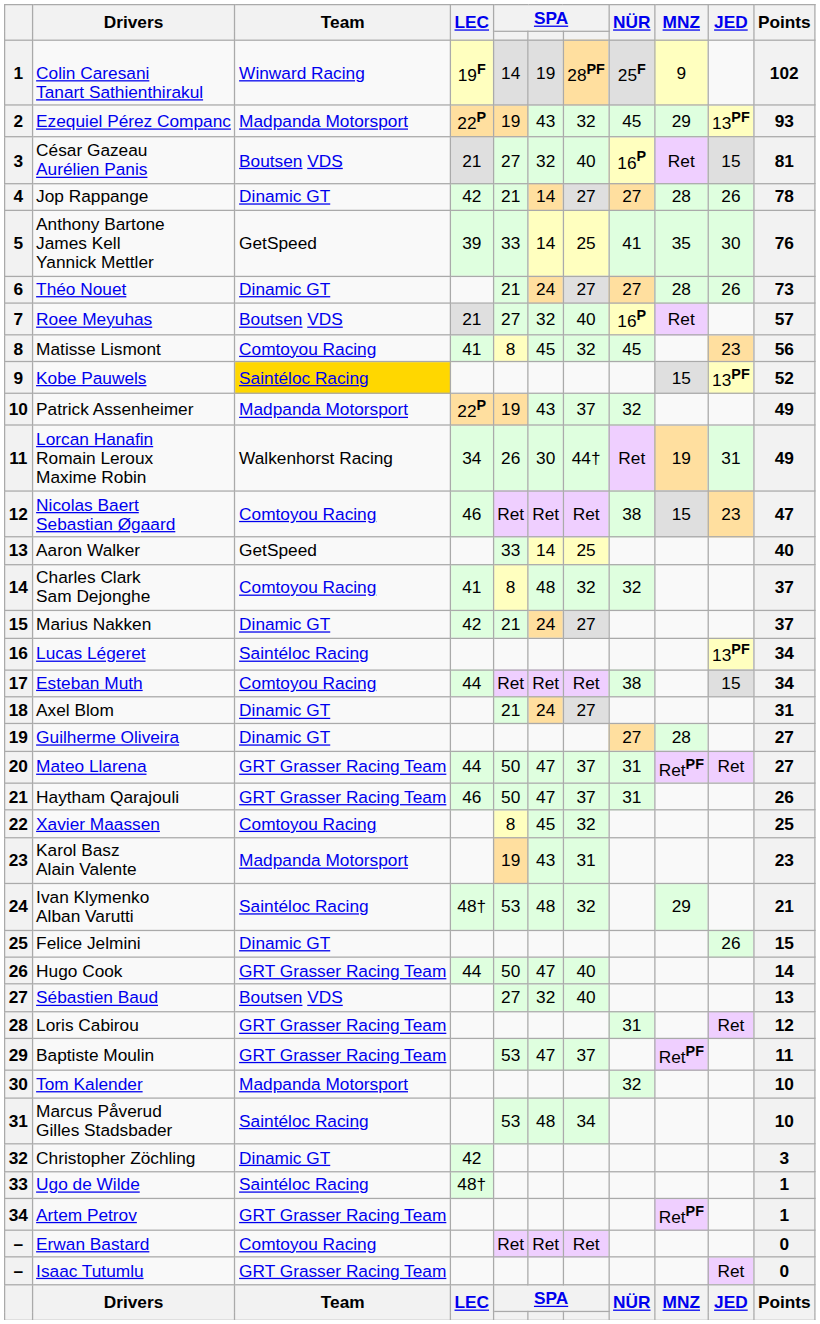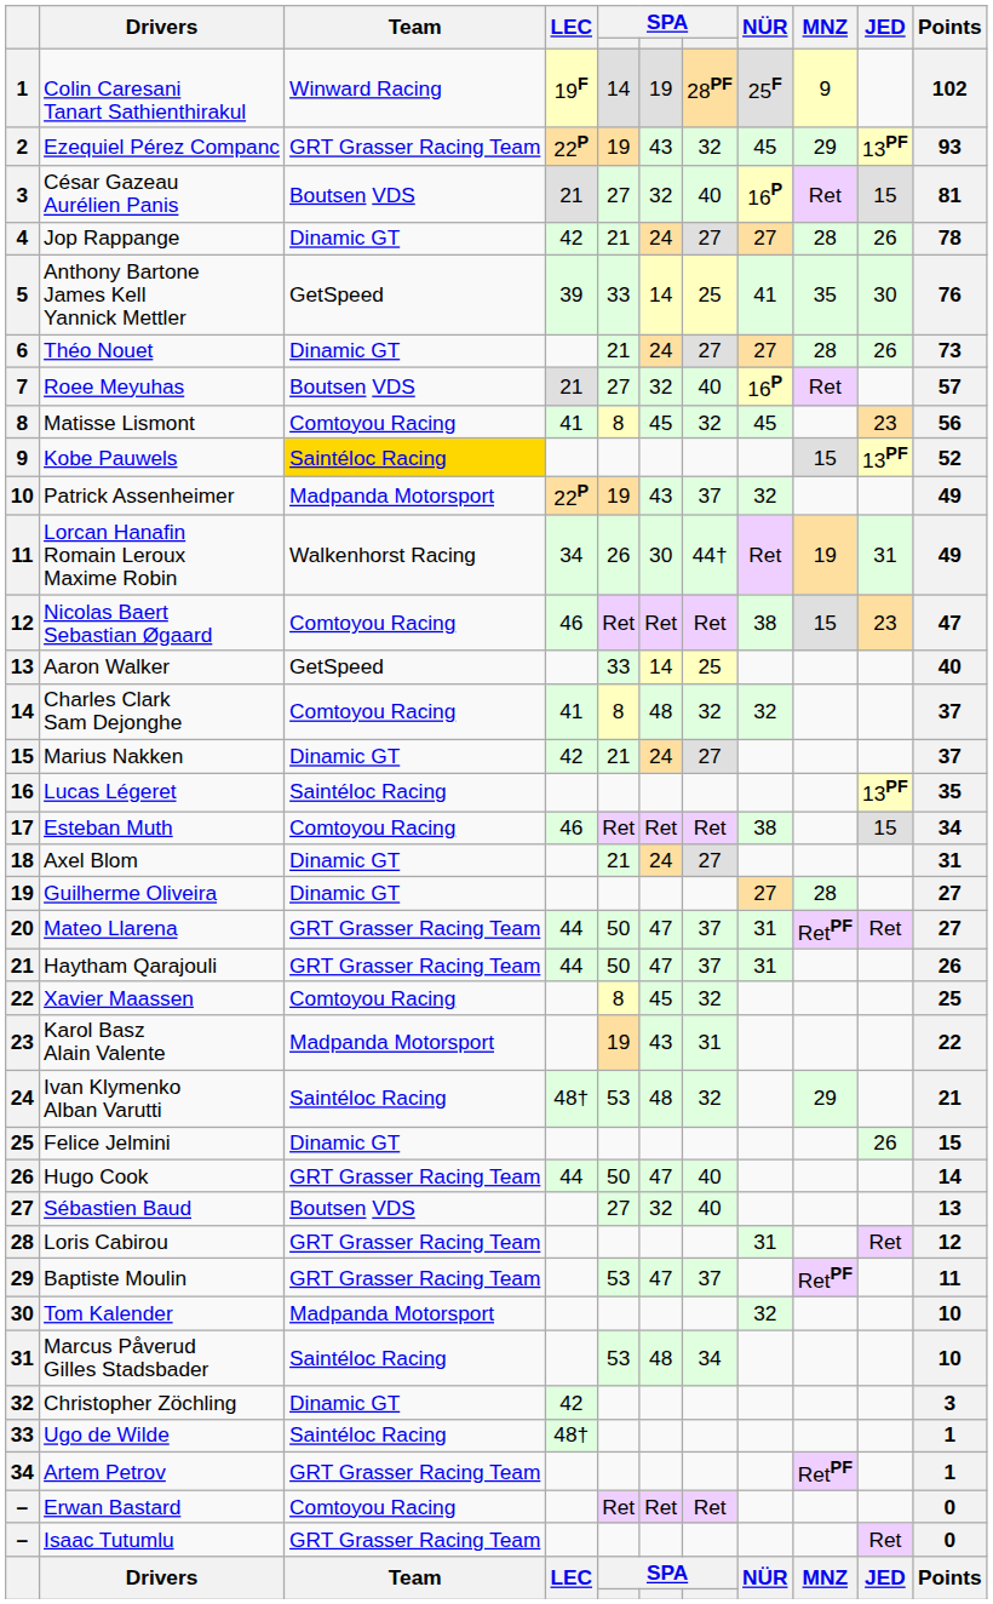 <table class="wikitable" style="font-size:85%; text-align:center;">
 <tr>
 <th rowspan="2"></th>
 <th rowspan="2">Drivers</th>
 <th rowspan="2">Team</th>
 <th rowspan="2"><a href='#'>LEC</a><br></th>
 <th colspan="3"><a href='#'>SPA</a><br></th>
 <th rowspan="2"><a href='#'>NÜR</a><br></th>
 <th rowspan="2"><a href='#'>MNZ</a><br></th>
 <th rowspan="2"><a href='#'>JED</a><br></th>
 <th rowspan="2">Points</th>
 </tr>
 <tr>
 <th></th>
 <th></th>
 <th></th>
 </tr>
 <tr>
 <th>1</th>
 <td align="left"> <br> <a href='#'>Colin Caresani</a><br> <a href='#'>Tanart Sathienthirakul</a></td>
 <td align="left"> <a href='#'>Winward Racing</a></td>
 <td style="background:#ffffbf;">19<sup><strong>F</strong></sup></td>
 <td style="background:#DFDFDF;">14</td>
 <td style="background:#DFDFDF;">19</td>
 <td style="background:#FFDF9F;">28<sup><strong>PF</strong></sup></td>
 <td style="background:#DFDFDF;">25<sup><strong>F</strong></sup></td>
 <td style="background:#FFFFBF;">9</td>
 <td style="background:#;"></td>
 <th>102</th>
 </tr>
 <tr>
 <th>2</th>
 <td align="left"> <a href='#'>Ezequiel Pérez Companc</a></td>
-<td align="left"> <a href='#'>Madpanda Motorsport</a></td>
+<td align="left"> <a href='#'>GRT Grasser Racing Team</a></td>
 <td style="background:#FFDF9F;">22<sup><strong>P</strong></sup></td>
 <td style="background:#FFDF9F;">19</td>
 <td style="background:#DFFFDF;">43</td>
 <td style="background:#DFFFDF;">32</td>
 <td style="background:#DFFFDF;">45</td>
 <td style="background:#DFFFDF;">29</td>
 <td style="background:#FFFFBF;">13<sup><strong>PF</strong></sup></td>
 <th>93</th>
 </tr>
 <tr>
 <th>3</th>
 <td align="left"> César Gazeau<br> <a href='#'>Aurélien Panis</a></td>
 <td align="left"> <a href='#'>Boutsen</a> <a href='#'>VDS</a></td>
 <td style="background:#DFDFDF;">21</td>
 <td style="background:#DFFFDF;">27</td>
 <td style="background:#DFFFDF;">32</td>
 <td style="background:#DFFFDF;">40</td>
 <td style="background:#FFFFBF;">16<sup><strong>P</strong></sup></td>
 <td style="background:#EFCFFF;">Ret</td>
 <td style="background:#DFDFDF;">15</td>
 <th>81</th>
 </tr>
 <tr>
 <th>4</th>
 <td align="left"> Jop Rappange</td>
 <td align="left"> <a href='#'>Dinamic GT</a></td>
 <td style="background:#DFFFDF;">42</td>
 <td style="background:#DFFFDF;">21</td>
-<td style="background:#FFDF9F;">14</td>
+<td style="background:#FFDF9F;">24</td>
 <td style="background:#DFDFDF;">27</td>
 <td style="background:#FFDF9F;">27</td>
 <td style="background:#DFFFDF;">28</td>
 <td style="background:#DFFFDF;">26</td>
 <th>78</th>
 </tr>
 <tr>
 <th>5</th>
 <td align="left"> Anthony Bartone<br> James Kell<br> Yannick Mettler</td>
 <td align="left"> GetSpeed</td>
 <td style="background:#DFFFDF;">39</td>
 <td style="background:#DFFFDF;">33</td>
 <td style="background:#FFFFBF;">14</td>
 <td style="background:#FFFFBF;">25</td>
 <td style="background:#DFFFDF;">41</td>
 <td style="background:#DFFFDF;">35</td>
 <td style="background:#DFFFDF;">30</td>
 <th>76</th>
 </tr>
 <tr>
 <th>6</th>
 <td align="left"> <a href='#'>Théo Nouet</a></td>
 <td align="left"> <a href='#'>Dinamic GT</a></td>
 <td></td>
 <td style="background:#DFFFDF;">21</td>
 <td style="background:#FFDF9F;">24</td>
 <td style="background:#DFDFDF;">27</td>
 <td style="background:#FFDF9F;">27</td>
 <td style="background:#DFFFDF;">28</td>
 <td style="background:#DFFFDF;">26</td>
 <th>73</th>
 </tr>
 <tr>
 <th>7</th>
 <td align="left"> <a href='#'>Roee Meyuhas</a></td>
 <td align="left"> <a href='#'>Boutsen</a> <a href='#'>VDS</a></td>
 <td style="background:#DFDFDF;">21</td>
 <td style="background:#DFFFDF;">27</td>
 <td style="background:#DFFFDF;">32</td>
 <td style="background:#DFFFDF;">40</td>
 <td style="background:#FFFFBF;">16<sup><strong>P</strong></sup></td>
 <td style="background:#EFCFFF;">Ret</td>
 <td style="background:#;"></td>
 <th>57</th>
 </tr>
 <tr>
 <th>8</th>
 <td align="left"> Matisse Lismont</td>
 <td align="left"> <a href='#'>Comtoyou Racing</a></td>
 <td style="background:#DFFFDF;">41</td>
 <td style="background:#FFFFBF;">8</td>
 <td style="background:#DFFFDF;">45</td>
 <td style="background:#DFFFDF;">32</td>
 <td style="background:#DFFFDF;">45</td>
 <td style="background:#;"></td>
 <td style="background:#FFDF9F;">23</td>
 <th>56</th>
 </tr>
 <tr>
 <th>9</th>
 <td align="left"> <a href='#'>Kobe Pauwels</a></td>
 <td align="left" style="background: gold;"> <a href='#'>Saintéloc Racing</a></td>
 <td style="background:#;"></td>
 <td style="background:#;"></td>
 <td style="background:#;"></td>
 <td style="background:#;"></td>
 <td style="background:#;"></td>
 <td style="background:#DFDFDF;">15</td>
 <td style="background:#FFFFBF;">13<sup><strong>PF</strong></sup></td>
 <th>52</th>
 </tr>
 <tr>
 <th>10</th>
 <td align="left"> Patrick Assenheimer</td>
 <td align="left"> <a href='#'>Madpanda Motorsport</a></td>
 <td style="background:#FFDF9F;">22<sup><strong>P</strong></sup></td>
 <td style="background:#FFDF9F;">19</td>
 <td style="background:#DFFFDF;">43</td>
 <td style="background:#DFFFDF;">37</td>
 <td style="background:#DFFFDF;">32</td>
 <td style="background:#;"></td>
 <td style="background:#;"></td>
 <th>49</th>
 </tr>
 <tr>
 <th>11</th>
 <td align="left"> <a href='#'>Lorcan Hanafin</a><br> Romain Leroux<br> Maxime Robin</td>
 <td align="left"> Walkenhorst Racing</td>
 <td style="background:#DFFFDF;">34</td>
 <td style="background:#DFFFDF;">26</td>
 <td style="background:#DFFFDF;">30</td>
 <td style="background:#DFFFDF;">44†</td>
 <td style="background:#EFCFFF;">Ret</td>
 <td style="background:#FFDF9F;">19</td>
 <td style="background:#DFFFDF;">31</td>
 <th>49</th>
 </tr>
 <tr>
 <th>12</th>
 <td align="left"> <a href='#'>Nicolas Baert</a><br> <a href='#'>Sebastian Øgaard</a></td>
 <td align="left"> <a href='#'>Comtoyou Racing</a></td>
 <td style="background:#DFFFDF;">46</td>
 <td style="background:#EFCFFF;">Ret</td>
 <td style="background:#EFCFFF;">Ret</td>
 <td style="background:#EFCFFF;">Ret</td>
 <td style="background:#DFFFDF;">38</td>
 <td style="background:#DFDFDF;">15</td>
 <td style="background:#FFDF9F;">23</td>
 <th>47</th>
 </tr>
 <tr>
 <th>13</th>
 <td align="left"> Aaron Walker</td>
 <td align="left"> GetSpeed</td>
 <td style="background:#;"></td>
 <td style="background:#DFFFDF;">33</td>
 <td style="background:#FFFFBF;">14</td>
 <td style="background:#FFFFBF;">25</td>
 <td style="background:#;"></td>
 <td style="background:#;"></td>
 <td style="background:#;"></td>
 <th>40</th>
 </tr>
 <tr>
 <th>14</th>
 <td align="left"> Charles Clark<br> Sam Dejonghe</td>
 <td align="left"> <a href='#'>Comtoyou Racing</a></td>
 <td style="background:#DFFFDF;">41</td>
 <td style="background:#FFFFBF;">8</td>
 <td style="background:#DFFFDF;">48</td>
 <td style="background:#DFFFDF;">32</td>
 <td style="background:#DFFFDF;">32</td>
 <td style="background:#;"></td>
 <td style="background:#;"></td>
 <th>37</th>
 </tr>
 <tr>
 <th>15</th>
 <td align="left"> Marius Nakken</td>
 <td align="left"> <a href='#'>Dinamic GT</a></td>
 <td style="background:#DFFFDF;">42</td>
 <td style="background:#DFFFDF;">21</td>
 <td style="background:#FFDF9F;">24</td>
 <td style="background:#DFDFDF;">27</td>
 <td style="background:#;"></td>
 <td style="background:#;"></td>
 <td style="background:#;"></td>
 <th>37</th>
 </tr>
 <tr>
 <th>16</th>
 <td align="left"> <a href='#'>Lucas Légeret</a></td>
 <td align="left"> <a href='#'>Saintéloc Racing</a></td>
 <td style="background:#;"></td>
 <td style="background:#;"></td>
 <td style="background:#;"></td>
 <td style="background:#;"></td>
 <td style="background:#;"></td>
 <td style="background:#;"></td>
 <td style="background:#FFFFBF;">13<sup><strong>PF</strong></sup></td>
-<th>34</th>
+<th>35</th>
 </tr>
 <tr>
 <th>17</th>
 <td align="left"> <a href='#'>Esteban Muth</a></td>
 <td align="left"> <a href='#'>Comtoyou Racing</a></td>
-<td style="background:#DFFFDF;">44</td>
+<td style="background:#DFFFDF;">46</td>
 <td style="background:#EFCFFF;">Ret</td>
 <td style="background:#EFCFFF;">Ret</td>
 <td style="background:#EFCFFF;">Ret</td>
 <td style="background:#DFFFDF;">38</td>
 <td style="background:#;"></td>
 <td style="background:#DFDFDF;">15</td>
 <th>34</th>
 </tr>
 <tr>
 <th>18</th>
 <td align="left"> Axel Blom</td>
 <td align="left"> <a href='#'>Dinamic GT</a></td>
 <td style="background:#;"></td>
 <td style="background:#DFFFDF;">21</td>
 <td style="background:#FFDF9F;">24</td>
 <td style="background:#DFDFDF;">27</td>
 <td style="background:#;"></td>
 <td style="background:#;"></td>
 <td style="background:#;"></td>
 <th>31</th>
 </tr>
 <tr>
 <th>19</th>
 <td align="left"> <a href='#'>Guilherme Oliveira</a></td>
 <td align="left"> <a href='#'>Dinamic GT</a></td>
 <td style="background:#;"></td>
 <td style="background:#;"></td>
 <td style="background:#;"></td>
 <td style="background:#;"></td>
 <td style="background:#FFDF9F;">27</td>
 <td style="background:#DFFFDF;">28</td>
 <td style="background:#;"></td>
 <th>27</th>
 </tr>
 <tr>
 <th>20</th>
 <td align="left"> <a href='#'>Mateo Llarena</a></td>
 <td align="left"> <a href='#'>GRT Grasser Racing Team</a></td>
 <td style="background:#DFFFDF;">44</td>
 <td style="background:#DFFFDF;">50</td>
 <td style="background:#DFFFDF;">47</td>
 <td style="background:#DFFFDF;">37</td>
 <td style="background:#DFFFDF;">31</td>
 <td style="background:#EFCFFF;">Ret<sup><strong>PF</strong></sup></td>
 <td style="background:#EFCFFF;">Ret</td>
 <th>27</th>
 </tr>
 <tr>
 <th>21</th>
 <td align="left"> Haytham Qarajouli</td>
 <td align="left"> <a href='#'>GRT Grasser Racing Team</a></td>
-<td style="background:#DFFFDF;">46</td>
+<td style="background:#DFFFDF;">44</td>
 <td style="background:#DFFFDF;">50</td>
 <td style="background:#DFFFDF;">47</td>
 <td style="background:#DFFFDF;">37</td>
 <td style="background:#DFFFDF;">31</td>
 <td style="background:#;"></td>
 <td style="background:#;"></td>
 <th>26</th>
 </tr>
 <tr>
 <th>22</th>
 <td align="left"> <a href='#'>Xavier Maassen</a></td>
 <td align="left"> <a href='#'>Comtoyou Racing</a></td>
 <td style="background:#;"></td>
 <td style="background:#FFFFBF;">8</td>
 <td style="background:#DFFFDF;">45</td>
 <td style="background:#DFFFDF;">32</td>
 <td style="background:#;"></td>
 <td style="background:#;"></td>
 <td style="background:#;"></td>
 <th>25</th>
 </tr>
 <tr>
 <th>23</th>
 <td align="left"> Karol Basz<br> Alain Valente</td>
 <td align="left"> <a href='#'>Madpanda Motorsport</a></td>
 <td style="background:#;"></td>
 <td style="background:#FFDF9F;">19</td>
 <td style="background:#DFFFDF;">43</td>
 <td style="background:#DFFFDF;">31</td>
 <td style="background:#;"></td>
 <td style="background:#;"></td>
 <td style="background:#;"></td>
-<th>23</th>
+<th>22</th>
 </tr>
 <tr>
 <th>24</th>
 <td align="left"> Ivan Klymenko<br> Alban Varutti</td>
 <td align="left"> <a href='#'>Saintéloc Racing</a></td>
 <td style="background:#DFFFDF;">48†</td>
 <td style="background:#DFFFDF;">53</td>
 <td style="background:#DFFFDF;">48</td>
 <td style="background:#DFFFDF;">32</td>
 <td style="background:#;"></td>
 <td style="background:#DFFFDF;">29</td>
 <td style="background:#;"></td>
 <th>21</th>
 </tr>
 <tr>
 <th>25</th>
 <td align="left"> Felice Jelmini</td>
 <td align="left"> <a href='#'>Dinamic GT</a></td>
 <td style="background:#;"></td>
 <td style="background:#;"></td>
 <td style="background:#;"></td>
 <td style="background:#;"></td>
 <td style="background:#;"></td>
 <td style="background:#;"></td>
 <td style="background:#DFFFDF;">26</td>
 <th>15</th>
 </tr>
 <tr>
 <th>26</th>
 <td align="left"> Hugo Cook</td>
 <td align="left"> <a href='#'>GRT Grasser Racing Team</a></td>
 <td style="background:#DFFFDF;">44</td>
 <td style="background:#DFFFDF;">50</td>
 <td style="background:#DFFFDF;">47</td>
 <td style="background:#DFFFDF;">40</td>
 <td style="background:#;"></td>
 <td style="background:#;"></td>
 <td style="background:#;"></td>
 <th>14</th>
 </tr>
 <tr>
 <th>27</th>
 <td align="left"> <a href='#'>Sébastien Baud</a></td>
 <td align="left"> <a href='#'>Boutsen</a> <a href='#'>VDS</a></td>
 <td style="background:#;"></td>
 <td style="background:#DFFFDF;">27</td>
 <td style="background:#DFFFDF;">32</td>
 <td style="background:#DFFFDF;">40</td>
 <td style="background:#;"></td>
 <td style="background:#;"></td>
 <td style="background:#;"></td>
 <th>13</th>
 </tr>
 <tr>
 <th>28</th>
 <td align="left"> Loris Cabirou</td>
 <td align="left"> <a href='#'>GRT Grasser Racing Team</a></td>
 <td style="background:#;"></td>
 <td style="background:#;"></td>
 <td style="background:#;"></td>
 <td style="background:#;"></td>
 <td style="background:#DFFFDF;">31</td>
 <td style="background:#;"></td>
 <td style="background:#EFCFFF;">Ret</td>
 <th>12</th>
 </tr>
 <tr>
 <th>29</th>
 <td align="left"> Baptiste Moulin</td>
 <td align="left"> <a href='#'>GRT Grasser Racing Team</a></td>
 <td style="background:#;"></td>
 <td style="background:#DFFFDF;">53</td>
 <td style="background:#DFFFDF;">47</td>
 <td style="background:#DFFFDF;">37</td>
 <td style="background:#;"></td>
 <td style="background:#EFCFFF;">Ret<sup><strong>PF</strong></sup></td>
 <td style="background:#;"></td>
 <th>11</th>
 </tr>
 <tr>
 <th>30</th>
 <td align="left"> <a href='#'>Tom Kalender</a></td>
 <td align="left"> <a href='#'>Madpanda Motorsport</a></td>
 <td style="background:#;"></td>
 <td style="background:#;"></td>
 <td style="background:#;"></td>
 <td style="background:#;"></td>
 <td style="background:#DFFFDF;">32</td>
 <td style="background:#;"></td>
 <td style="background:#;"></td>
 <th>10</th>
 </tr>
 <tr>
 <th>31</th>
 <td align="left"> Marcus Påverud<br> Gilles Stadsbader</td>
 <td align="left"> <a href='#'>Saintéloc Racing</a></td>
 <td style="background:#;"></td>
 <td style="background:#DFFFDF;">53</td>
 <td style="background:#DFFFDF;">48</td>
 <td style="background:#DFFFDF;">34</td>
 <td style="background:#;"></td>
 <td style="background:#;"></td>
 <td style="background:#;"></td>
 <th>10</th>
 </tr>
 <tr>
 <th>32</th>
 <td align="left"> Christopher Zöchling</td>
 <td align="left"> <a href='#'>Dinamic GT</a></td>
 <td style="background:#DFFFDF;">42</td>
 <td style="background:#;"></td>
 <td style="background:#;"></td>
 <td style="background:#;"></td>
 <td style="background:#;"></td>
 <td style="background:#;"></td>
 <td style="background:#;"></td>
 <th>3</th>
 </tr>
 <tr>
 <th>33</th>
 <td align="left"> <a href='#'>Ugo de Wilde</a></td>
 <td align="left"> <a href='#'>Saintéloc Racing</a></td>
 <td style="background:#DFFFDF;">48†</td>
 <td style="background:#;"></td>
 <td style="background:#;"></td>
 <td style="background:#;"></td>
 <td style="background:#;"></td>
 <td style="background:#;"></td>
 <td style="background:#;"></td>
 <th>1</th>
 </tr>
 <tr>
 <th>34</th>
 <td align="left"> <a href='#'>Artem Petrov</a></td>
 <td align="left"> <a href='#'>GRT Grasser Racing Team</a></td>
 <td style="background:#;"></td>
 <td style="background:#;"></td>
 <td style="background:#;"></td>
 <td style="background:#;"></td>
 <td style="background:#;"></td>
 <td style="background:#EFCFFF;">Ret<sup><strong>PF</strong></sup></td>
 <td style="background:#;"></td>
 <th>1</th>
 </tr>
 <tr>
 <th>–</th>
 <td align="left"> <a href='#'>Erwan Bastard</a></td>
 <td align="left"> <a href='#'>Comtoyou Racing</a></td>
 <td></td>
 <td style="background:#EFCFFF;">Ret</td>
 <td style="background:#EFCFFF;">Ret</td>
 <td style="background:#EFCFFF;">Ret</td>
 <td></td>
 <td></td>
 <td></td>
 <th>0</th>
 </tr>
 <tr>
 <th>–</th>
 <td align="left"> <a href='#'>Isaac Tutumlu</a></td>
 <td align="left"> <a href='#'>GRT Grasser Racing Team</a></td>
 <td style="background:#;"></td>
 <td style="background:#;"></td>
 <td style="background:#;"></td>
 <td style="background:#;"></td>
 <td style="background:#;"></td>
 <td style="background:#;"></td>
 <td style="background:#EFCFFF;">Ret</td>
 <th>0</th>
 </tr>
 <tr>
 <th rowspan="2"></th>
 <th rowspan="2">Drivers</th>
 <th rowspan="2">Team</th>
 <th rowspan="2"><a href='#'>LEC</a><br></th>
 <th colspan="3"><a href='#'>SPA</a><br></th>
 <th rowspan="2"><a href='#'>NÜR</a><br></th>
 <th rowspan="2"><a href='#'>MNZ</a><br></th>
 <th rowspan="2"><a href='#'>JED</a><br></th>
 <th rowspan="2">Points</th>
 </tr>
 <tr>
 <th></th>
 <th></th>
 <th></th>
 </tr>
 </table>
